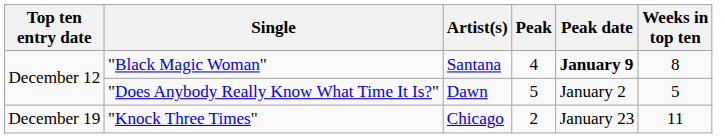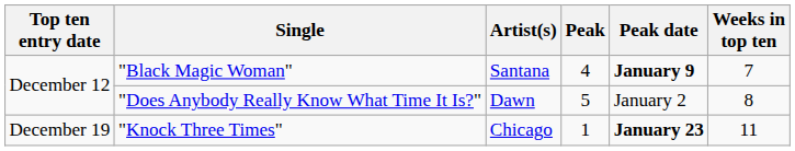 <table class="plainrowheaders sortable wikitable">
 <tr>
 <th>Top ten<br>entry date</th>
 <th>Single</th>
 <th>Artist(s)</th>
 <th data-sort-type="number">Peak</th>
 <th>Peak date</th>
 <th data-sort-type="number">Weeks in<br>top ten</th>
 </tr>
 <tr>
 <td rowspan="2">December 12</td>
 <td>"<a href='#'>Black Magic Woman</a>"</td>
 <td><a href='#'>Santana</a></td>
 <td align=center>4</td>
 <td><strong>January 9</strong></td>
-<td align=center>8</td>
+<td align=center>7</td>
 </tr>
 <tr>
 <td>"<a href='#'>Does Anybody Really Know What Time It Is?</a>"</td>
 <td><a href='#'>Dawn</a></td>
 <td align=center>5</td>
 <td>January 2</td>
-<td align=center>5</td>
+<td align=center>8</td>
 </tr>
 <tr>
 <td>December 19</td>
 <td>"<a href='#'>Knock Three Times</a>"</td>
 <td><a href='#'>Chicago</a></td>
-<td align=center>2</td>
-<td>January 23</td>
+<td align=center>1</td>
+<td><strong>January 23</strong></td>
 <td align=center>11</td>
 </tr>
 </table>
